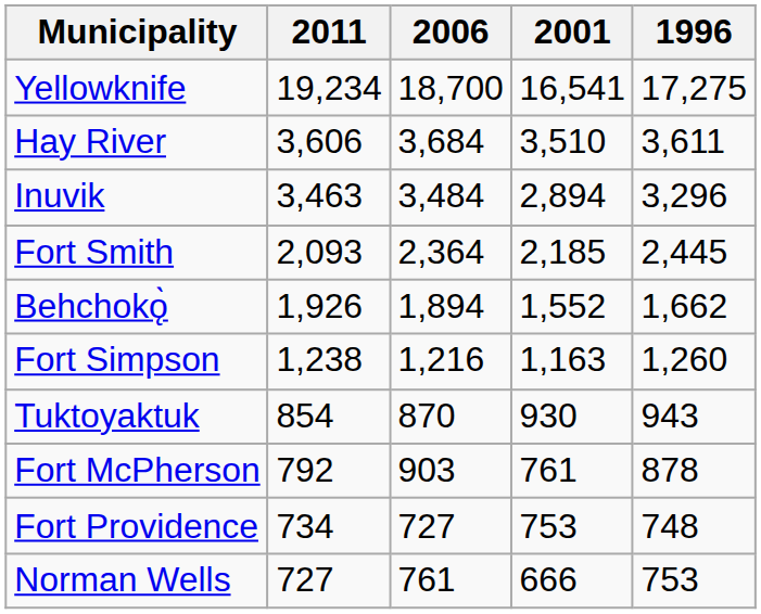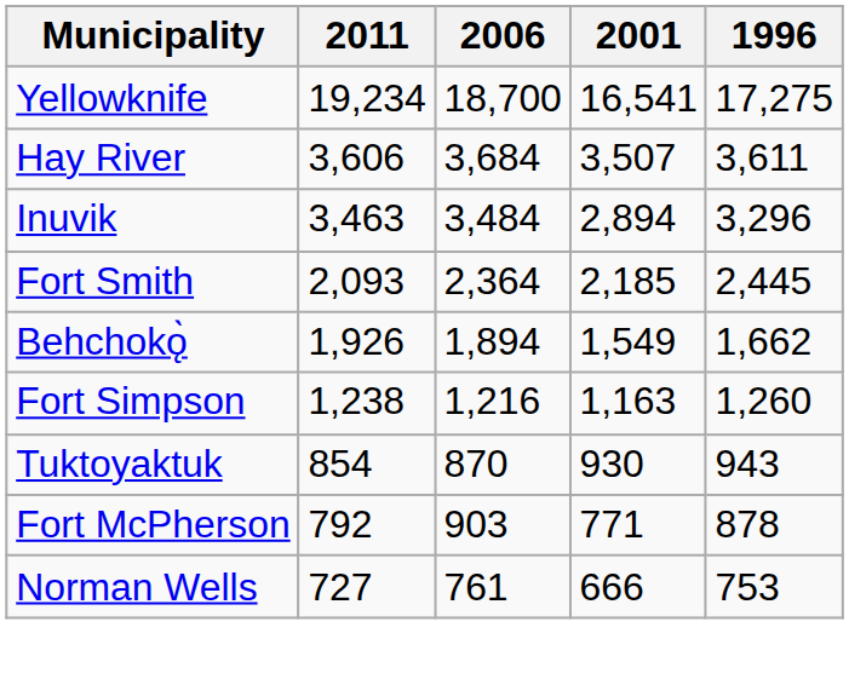 <table class="wikitable" style="margin:auto;" style="margin-left:20px;">
 <tr>
 <th>Municipality</th>
 <th>2011</th>
 <th>2006</th>
 <th>2001</th>
 <th>1996</th>
 </tr>
 <tr>
 <td><a href='#'>Yellowknife</a></td>
 <td>19,234</td>
 <td>18,700</td>
 <td>16,541</td>
 <td>17,275</td>
 </tr>
 <tr>
 <td><a href='#'>Hay River</a></td>
 <td>3,606</td>
 <td>3,684</td>
-<td>3,510</td>
+<td>3,507</td>
 <td>3,611</td>
 </tr>
 <tr>
 <td><a href='#'>Inuvik</a></td>
 <td>3,463</td>
 <td>3,484</td>
 <td>2,894</td>
 <td>3,296</td>
 </tr>
 <tr>
 <td><a href='#'>Fort Smith</a></td>
 <td>2,093</td>
 <td>2,364</td>
 <td>2,185</td>
 <td>2,445</td>
 </tr>
 <tr>
 <td><a href='#'>Behchokǫ̀</a></td>
 <td>1,926</td>
 <td>1,894</td>
-<td>1,552</td>
+<td>1,549</td>
 <td>1,662</td>
 </tr>
 <tr>
 <td><a href='#'>Fort Simpson</a></td>
 <td>1,238</td>
 <td>1,216</td>
 <td>1,163</td>
 <td>1,260</td>
 </tr>
 <tr>
 <td><a href='#'>Tuktoyaktuk</a></td>
 <td>854</td>
 <td>870</td>
 <td>930</td>
 <td>943</td>
 </tr>
 <tr>
 <td><a href='#'>Fort McPherson</a></td>
 <td>792</td>
 <td>903</td>
-<td>761</td>
+<td>771</td>
 <td>878</td>
-</tr>
-<tr>
-<td><a href='#'>Fort Providence</a></td>
-<td>734</td>
-<td>727</td>
-<td>753</td>
-<td>748</td>
 </tr>
 <tr>
 <td><a href='#'>Norman Wells</a></td>
 <td>727</td>
 <td>761</td>
 <td>666</td>
 <td>753</td>
 </tr>
 </table>
